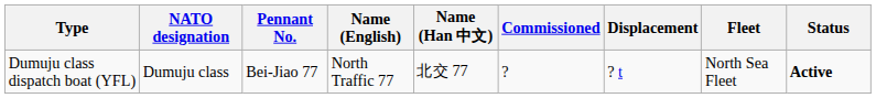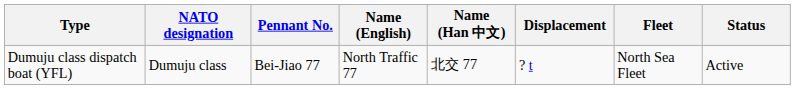 <table class="wikitable sortable"  style="margin:auto; width:100%;">
 <tr>
 <th style="text-align:center; width:16%;">Type</th>
 <th style="text-align:center; width:12%;"><a href='#'>NATO designation</a></th>
 <th style="text-align:center; width:10%;"><a href='#'>Pennant No.</a></th>
 <th style="text-align:center; width:10%;">Name<br>(English)</th>
 <th style="text-align:center; width:10%;">Name<br>(Han 中文)</th>
-<th style="text-align:center; width:10%;"><a href='#'>Commissioned</a></th>
 <th style="text-align:center; width:10%;">Displacement</th>
 <th style="text-align:center; width:10%;">Fleet</th>
 <th style="text-align:center; width:10%;">Status</th>
 </tr>
 <tr>
 <td>Dumuju class dispatch boat (YFL)</td>
 <td>Dumuju class</td>
 <td>Bei-Jiao 77</td>
 <td>North Traffic 77</td>
 <td>北交 77</td>
-<td>?</td>
 <td>? <a href='#'>t</a></td>
 <td>North Sea Fleet</td>
-<td><strong><span>Active</span></strong></td>
+<td><span>Active</span></td>
 </tr>
 </table>
